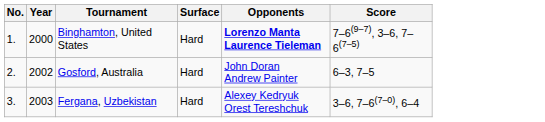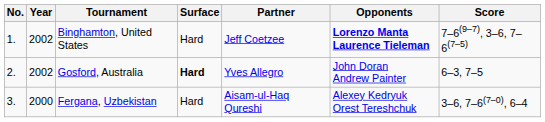 <table class="sortable wikitable" style=font-size:97%>
 <tr>
 <th>No.</th>
 <th>Year</th>
 <th style="width:170px">Tournament</th>
 <th style="width:50px">Surface</th>
+<th style="width:150px">Partner</th>
 <th style="width:150px">Opponents</th>
 <th style="width:140px" class="unsortable">Score</th>
 </tr>
 <tr>
 <td>1.</td>
-<td>2000</td>
+<td>2002</td>
 <td><a href='#'>Binghamton</a>, United States</td>
 <td>Hard</td>
+<td> <a href='#'>Jeff Coetzee</a></td>
 <td><strong> <a href='#'>Lorenzo Manta</a><br> <a href='#'>Laurence Tieleman</a></strong></td>
 <td>7–6<sup>(9–7)</sup>, 3–6, 7–6<sup>(7–5)</sup></td>
 </tr>
 <tr>
 <td>2.</td>
 <td>2002</td>
 <td><a href='#'>Gosford</a>, Australia</td>
-<td>Hard</td>
+<td><strong>Hard</strong></td>
+<td> <a href='#'>Yves Allegro</a></td>
 <td> <a href='#'>John Doran</a><br> <a href='#'>Andrew Painter</a></td>
 <td>6–3, 7–5</td>
 </tr>
 <tr>
 <td>3.</td>
-<td>2003</td>
+<td>2000</td>
 <td><a href='#'>Fergana</a>, <a href='#'>Uzbekistan</a></td>
 <td>Hard</td>
+<td> <a href='#'>Aisam-ul-Haq Qureshi</a></td>
 <td> <a href='#'>Alexey Kedryuk</a><br> <a href='#'>Orest Tereshchuk</a></td>
 <td>3–6, 7–6<sup>(7–0)</sup>, 6–4</td>
 </tr>
 </table>
